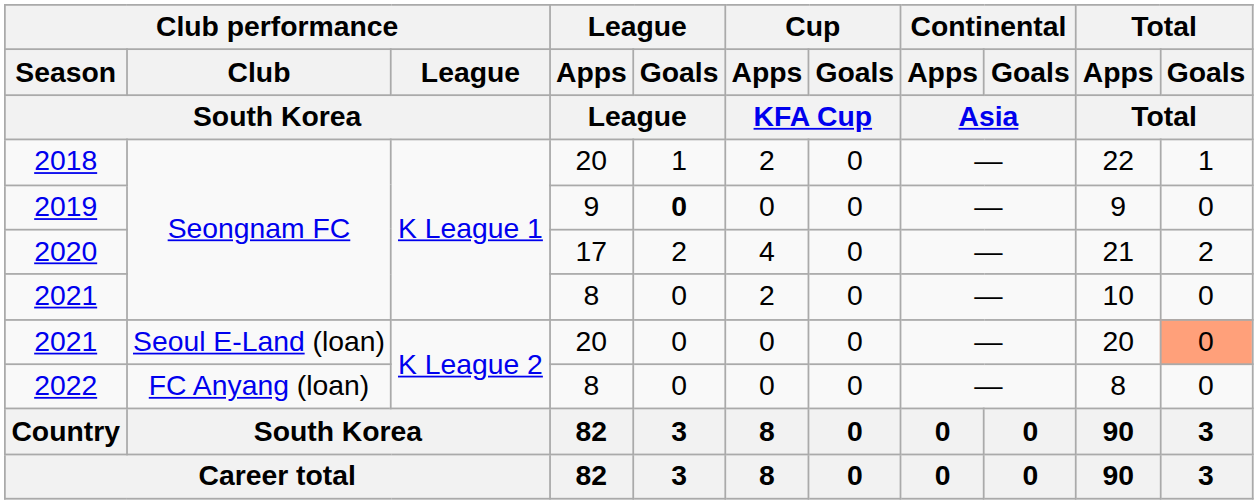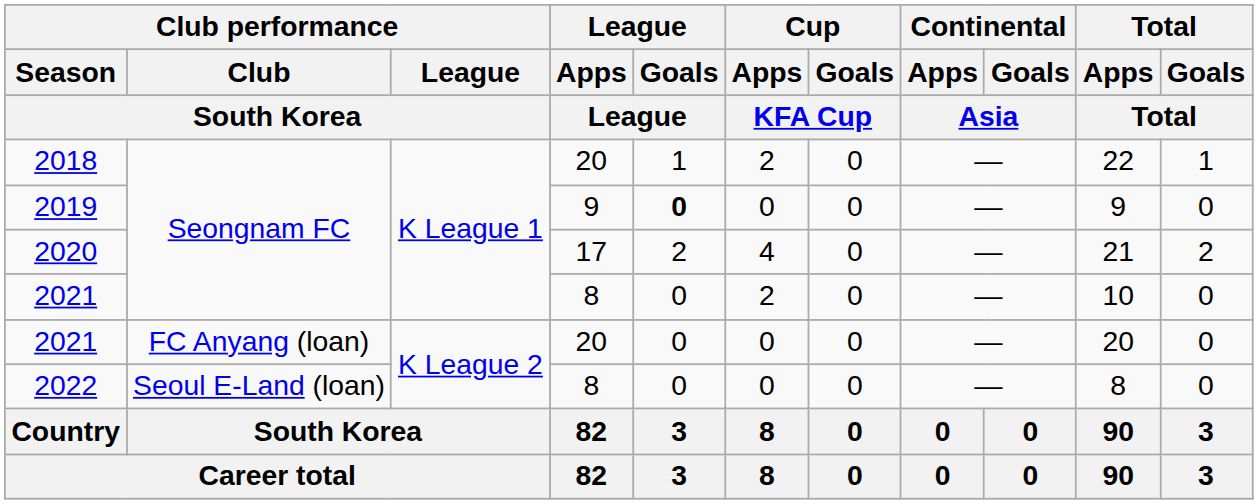 <table class="wikitable" style="text-align:center">
 <tr>
 <th colspan=3>Club performance</th>
 <th colspan=2>League</th>
 <th colspan=2>Cup</th>
 <th colspan=2>Continental</th>
 <th colspan=2>Total</th>
 </tr>
 <tr>
 <th>Season</th>
 <th>Club</th>
 <th>League</th>
 <th>Apps</th>
 <th>Goals</th>
 <th>Apps</th>
 <th>Goals</th>
 <th>Apps</th>
 <th>Goals</th>
 <th>Apps</th>
 <th>Goals</th>
 </tr>
 <tr>
 <th colspan=3>South Korea</th>
 <th colspan=2>League</th>
 <th colspan=2><a href='#'>KFA Cup</a></th>
 <th colspan=2><a href='#'>Asia</a></th>
 <th colspan=2>Total</th>
 </tr>
 <tr>
 <td><a href='#'>2018</a></td>
 <td rowspan=4><a href='#'>Seongnam FC</a></td>
 <td rowspan=4><a href='#'>K League 1</a></td>
 <td>20</td>
 <td>1</td>
 <td>2</td>
 <td>0</td>
 <td colspan=2>—</td>
 <td>22</td>
 <td>1</td>
 </tr>
 <tr>
 <td><a href='#'>2019</a></td>
 <td>9</td>
 <td><strong>0</strong></td>
 <td>0</td>
 <td>0</td>
 <td colspan=2>—</td>
 <td>9</td>
 <td>0</td>
 </tr>
 <tr>
 <td><a href='#'>2020</a></td>
 <td>17</td>
 <td>2</td>
 <td>4</td>
 <td>0</td>
 <td colspan=2>—</td>
 <td>21</td>
 <td>2</td>
 </tr>
 <tr>
 <td><a href='#'>2021</a></td>
 <td>8</td>
 <td>0</td>
 <td>2</td>
 <td>0</td>
 <td colspan=2>—</td>
 <td>10</td>
 <td>0</td>
 </tr>
 <tr>
 <td><a href='#'>2021</a></td>
-<td><a href='#'>Seoul E-Land</a> (loan)</td>
+<td><a href='#'>FC Anyang</a> (loan)</td>
 <td rowspan=2><a href='#'>K League 2</a></td>
 <td>20</td>
 <td>0</td>
 <td>0</td>
 <td>0</td>
 <td colspan=2>—</td>
 <td>20</td>
-<td style="background: lightsalmon;">0</td>
+<td>0</td>
 </tr>
 <tr>
 <td><a href='#'>2022</a></td>
-<td><a href='#'>FC Anyang</a> (loan)</td>
+<td><a href='#'>Seoul E-Land</a> (loan)</td>
 <td>8</td>
 <td>0</td>
 <td>0</td>
 <td>0</td>
 <td colspan=2>—</td>
 <td>8</td>
 <td>0</td>
 </tr>
 <tr>
 <th>Country</th>
 <th colspan=2>South Korea</th>
 <th>82</th>
 <th>3</th>
 <th>8</th>
 <th>0</th>
 <th>0</th>
 <th>0</th>
 <th>90</th>
 <th>3</th>
 </tr>
 <tr>
 <th colspan=3>Career total</th>
 <th>82</th>
 <th>3</th>
 <th>8</th>
 <th>0</th>
 <th>0</th>
 <th>0</th>
 <th>90</th>
 <th>3</th>
 </tr>
 </table>
